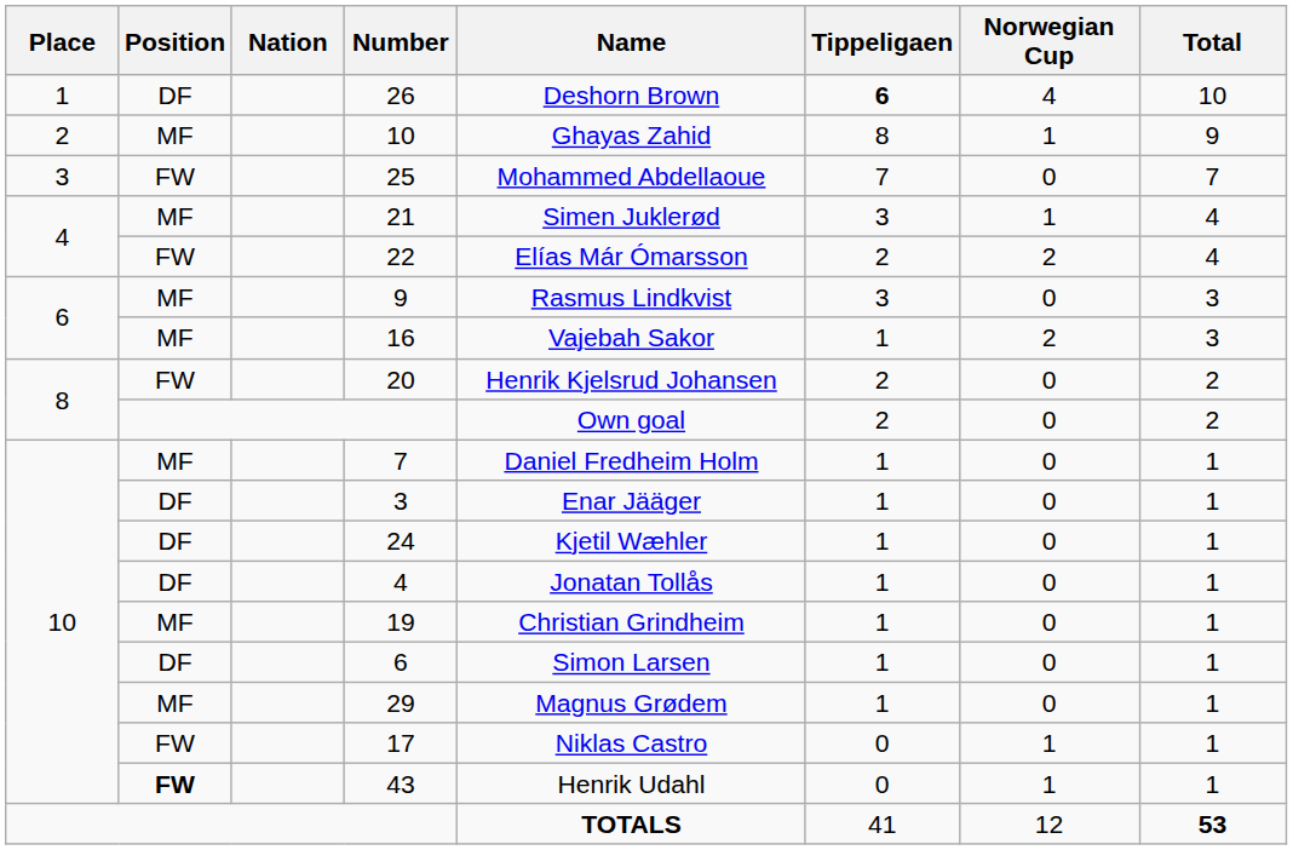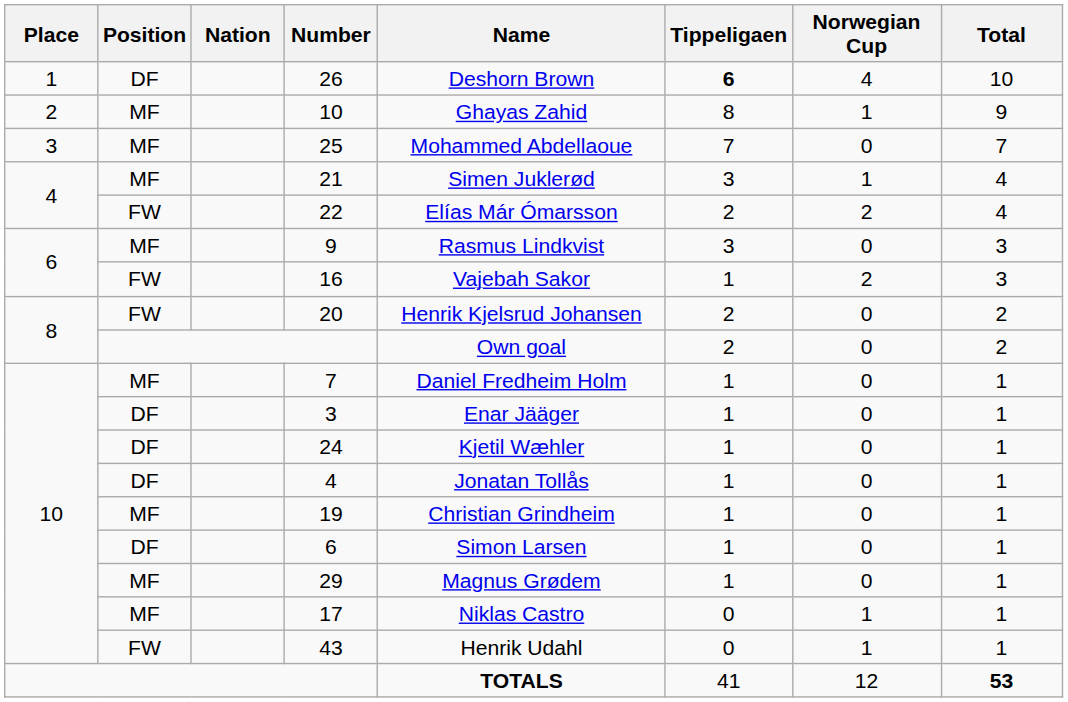 <table class="wikitable" style="font-size: 95%; text-align: center;">
 <tr>
 <th width=60>Place</th>
 <th width=60>Position</th>
 <th width=60>Nation</th>
 <th width=60>Number</th>
 <th width=200>Name</th>
 <th width=80>Tippeligaen</th>
 <th width=100>Norwegian Cup</th>
 <th width=80><strong>Total</strong></th>
 </tr>
 <tr>
 <td>1</td>
 <td>DF</td>
 <td></td>
 <td>26</td>
 <td><a href='#'>Deshorn Brown</a></td>
 <td><strong>6</strong></td>
 <td>4</td>
 <td>10</td>
 </tr>
 <tr>
 <td>2</td>
 <td>MF</td>
 <td></td>
 <td>10</td>
 <td><a href='#'>Ghayas Zahid</a></td>
 <td>8</td>
 <td>1</td>
 <td>9</td>
 </tr>
 <tr>
 <td>3</td>
-<td>FW</td>
+<td>MF</td>
 <td></td>
 <td>25</td>
 <td><a href='#'>Mohammed Abdellaoue</a></td>
 <td>7</td>
 <td>0</td>
 <td>7</td>
 </tr>
 <tr>
 <td rowspan="2">4</td>
 <td>MF</td>
 <td></td>
 <td>21</td>
 <td><a href='#'>Simen Juklerød</a></td>
 <td>3</td>
 <td>1</td>
 <td>4</td>
 </tr>
 <tr>
 <td>FW</td>
 <td></td>
 <td>22</td>
 <td><a href='#'>Elías Már Ómarsson</a></td>
 <td>2</td>
 <td>2</td>
 <td>4</td>
 </tr>
 <tr>
 <td rowspan="2">6</td>
 <td>MF</td>
 <td></td>
 <td>9</td>
 <td><a href='#'>Rasmus Lindkvist</a></td>
 <td>3</td>
 <td>0</td>
 <td>3</td>
 </tr>
 <tr>
-<td>MF</td>
+<td>FW</td>
 <td></td>
 <td>16</td>
 <td><a href='#'>Vajebah Sakor</a></td>
 <td>1</td>
 <td>2</td>
 <td>3</td>
 </tr>
 <tr>
 <td rowspan="2">8</td>
 <td>FW</td>
 <td></td>
 <td>20</td>
 <td><a href='#'>Henrik Kjelsrud Johansen</a></td>
 <td>2</td>
 <td>0</td>
 <td>2</td>
 </tr>
 <tr>
 <td colspan="3"></td>
 <td><a href='#'>Own goal</a></td>
 <td>2</td>
 <td>0</td>
 <td>2</td>
 </tr>
 <tr>
 <td rowspan="9">10</td>
 <td>MF</td>
 <td></td>
 <td>7</td>
 <td><a href='#'>Daniel Fredheim Holm</a></td>
 <td>1</td>
 <td>0</td>
 <td>1</td>
 </tr>
 <tr>
 <td>DF</td>
 <td></td>
 <td>3</td>
 <td><a href='#'>Enar Jääger</a></td>
 <td>1</td>
 <td>0</td>
 <td>1</td>
 </tr>
 <tr>
 <td>DF</td>
 <td></td>
 <td>24</td>
 <td><a href='#'>Kjetil Wæhler</a></td>
 <td>1</td>
 <td>0</td>
 <td>1</td>
 </tr>
 <tr>
 <td>DF</td>
 <td></td>
 <td>4</td>
 <td><a href='#'>Jonatan Tollås</a></td>
 <td>1</td>
 <td>0</td>
 <td>1</td>
 </tr>
 <tr>
 <td>MF</td>
 <td></td>
 <td>19</td>
 <td><a href='#'>Christian Grindheim</a></td>
 <td>1</td>
 <td>0</td>
 <td>1</td>
 </tr>
 <tr>
 <td>DF</td>
 <td></td>
 <td>6</td>
 <td><a href='#'>Simon Larsen</a></td>
 <td>1</td>
 <td>0</td>
 <td>1</td>
 </tr>
 <tr>
 <td>MF</td>
 <td></td>
 <td>29</td>
 <td><a href='#'>Magnus Grødem</a></td>
 <td>1</td>
 <td>0</td>
 <td>1</td>
 </tr>
 <tr>
-<td>FW</td>
+<td>MF</td>
 <td></td>
 <td>17</td>
 <td><a href='#'>Niklas Castro</a></td>
 <td>0</td>
 <td>1</td>
 <td>1</td>
 </tr>
 <tr>
-<td><strong>FW</strong></td>
+<td>FW</td>
 <td></td>
 <td>43</td>
 <td>Henrik Udahl</td>
 <td>0</td>
 <td>1</td>
 <td>1</td>
 </tr>
 <tr>
 <td colspan="4"></td>
 <td><strong>TOTALS</strong></td>
 <td>41</td>
 <td>12</td>
 <td><strong>53</strong></td>
 </tr>
 </table>
